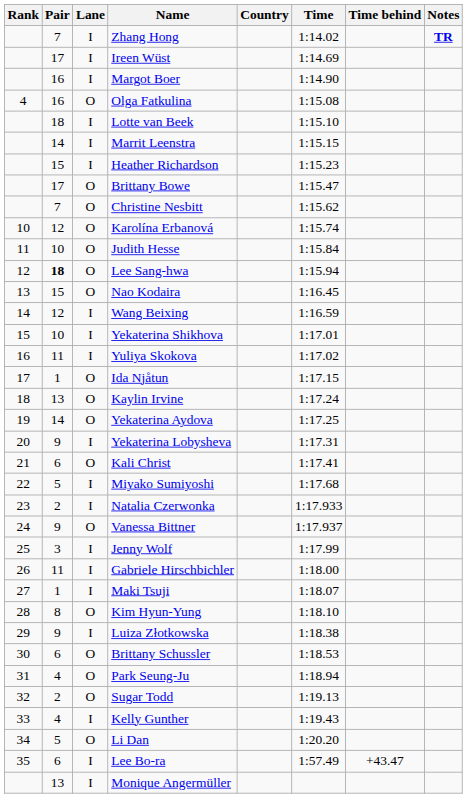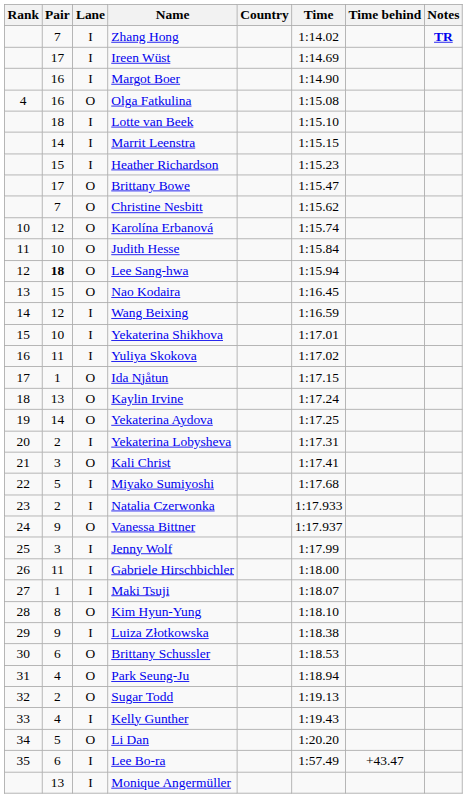 <table class="wikitable sortable" style="text-align:center">
 <tr>
 <th>Rank</th>
 <th>Pair</th>
 <th>Lane</th>
 <th>Name</th>
 <th>Country</th>
 <th>Time</th>
 <th>Time behind</th>
 <th>Notes</th>
 </tr>
 <tr>
 <td></td>
 <td>7</td>
 <td>I</td>
 <td align="left"><a href='#'>Zhang Hong</a></td>
 <td align="left"></td>
 <td>1:14.02</td>
 <td></td>
 <td><strong><a href='#'>TR</a></strong></td>
 </tr>
 <tr>
 <td></td>
 <td>17</td>
 <td>I</td>
 <td align="left"><a href='#'>Ireen Wüst</a></td>
 <td align="left"></td>
 <td>1:14.69</td>
 <td></td>
 <td></td>
 </tr>
 <tr>
 <td></td>
 <td>16</td>
 <td>I</td>
 <td align="left"><a href='#'>Margot Boer</a></td>
 <td align="left"></td>
 <td>1:14.90</td>
 <td></td>
 <td></td>
 </tr>
 <tr>
 <td>4</td>
 <td>16</td>
 <td>O</td>
 <td align="left"><a href='#'>Olga Fatkulina</a></td>
 <td align="left"></td>
 <td>1:15.08</td>
 <td></td>
 <td></td>
 </tr>
 <tr>
 <td></td>
 <td>18</td>
 <td>I</td>
 <td align="left"><a href='#'>Lotte van Beek</a></td>
 <td align="left"></td>
 <td>1:15.10</td>
 <td></td>
 <td></td>
 </tr>
 <tr>
 <td></td>
 <td>14</td>
 <td>I</td>
 <td align="left"><a href='#'>Marrit Leenstra</a></td>
 <td align="left"></td>
 <td>1:15.15</td>
 <td></td>
 <td></td>
 </tr>
 <tr>
 <td></td>
 <td>15</td>
 <td>I</td>
 <td align="left"><a href='#'>Heather Richardson</a></td>
 <td align="left"></td>
 <td>1:15.23</td>
 <td></td>
 <td></td>
 </tr>
 <tr>
 <td></td>
 <td>17</td>
 <td>O</td>
 <td align="left"><a href='#'>Brittany Bowe</a></td>
 <td align="left"></td>
 <td>1:15.47</td>
 <td></td>
 <td></td>
 </tr>
 <tr>
 <td></td>
 <td>7</td>
 <td>O</td>
 <td align="left"><a href='#'>Christine Nesbitt</a></td>
 <td align="left"></td>
 <td>1:15.62</td>
 <td></td>
 <td></td>
 </tr>
 <tr>
 <td>10</td>
 <td>12</td>
 <td>O</td>
 <td align="left"><a href='#'>Karolína Erbanová</a></td>
 <td align="left"></td>
 <td>1:15.74</td>
 <td></td>
 <td></td>
 </tr>
 <tr>
 <td>11</td>
 <td>10</td>
 <td>O</td>
 <td align="left"><a href='#'>Judith Hesse</a></td>
 <td align="left"></td>
 <td>1:15.84</td>
 <td></td>
 <td></td>
 </tr>
 <tr>
 <td>12</td>
 <td><strong>18</strong></td>
 <td>O</td>
 <td align="left"><a href='#'>Lee Sang-hwa</a></td>
 <td align="left"></td>
 <td>1:15.94</td>
 <td></td>
 <td></td>
 </tr>
 <tr>
 <td>13</td>
 <td>15</td>
 <td>O</td>
 <td align="left"><a href='#'>Nao Kodaira</a></td>
 <td align="left"></td>
 <td>1:16.45</td>
 <td></td>
 <td></td>
 </tr>
 <tr>
 <td>14</td>
 <td>12</td>
 <td>I</td>
 <td align="left"><a href='#'>Wang Beixing</a></td>
 <td align="left"></td>
 <td>1:16.59</td>
 <td></td>
 <td></td>
 </tr>
 <tr>
 <td>15</td>
 <td>10</td>
 <td>I</td>
 <td align="left"><a href='#'>Yekaterina Shikhova</a></td>
 <td align="left"></td>
 <td>1:17.01</td>
 <td></td>
 <td></td>
 </tr>
 <tr>
 <td>16</td>
 <td>11</td>
 <td>I</td>
 <td align="left"><a href='#'>Yuliya Skokova</a></td>
 <td align="left"></td>
 <td>1:17.02</td>
 <td></td>
 <td></td>
 </tr>
 <tr>
 <td>17</td>
 <td>1</td>
 <td>O</td>
 <td align="left"><a href='#'>Ida Njåtun</a></td>
 <td align="left"></td>
 <td>1:17.15</td>
 <td></td>
 <td></td>
 </tr>
 <tr>
 <td>18</td>
 <td>13</td>
 <td>O</td>
 <td align="left"><a href='#'>Kaylin Irvine</a></td>
 <td align="left"></td>
 <td>1:17.24</td>
 <td></td>
 <td></td>
 </tr>
 <tr>
 <td>19</td>
 <td>14</td>
 <td>O</td>
 <td align="left"><a href='#'>Yekaterina Aydova</a></td>
 <td align="left"></td>
 <td>1:17.25</td>
 <td></td>
 <td></td>
 </tr>
 <tr>
 <td>20</td>
-<td>9</td>
+<td>2</td>
 <td>I</td>
 <td align="left"><a href='#'>Yekaterina Lobysheva</a></td>
 <td align="left"></td>
 <td>1:17.31</td>
 <td></td>
 <td></td>
 </tr>
 <tr>
 <td>21</td>
-<td>6</td>
+<td>3</td>
 <td>O</td>
 <td align="left"><a href='#'>Kali Christ</a></td>
 <td align="left"></td>
 <td>1:17.41</td>
 <td></td>
 <td></td>
 </tr>
 <tr>
 <td>22</td>
 <td>5</td>
 <td>I</td>
 <td align="left"><a href='#'>Miyako Sumiyoshi</a></td>
 <td align="left"></td>
 <td>1:17.68</td>
 <td></td>
 <td></td>
 </tr>
 <tr>
 <td>23</td>
 <td>2</td>
 <td>I</td>
 <td align="left"><a href='#'>Natalia Czerwonka</a></td>
 <td align="left"></td>
 <td>1:17.933</td>
 <td></td>
 <td></td>
 </tr>
 <tr>
 <td>24</td>
 <td>9</td>
 <td>O</td>
 <td align="left"><a href='#'>Vanessa Bittner</a></td>
 <td align="left"></td>
 <td>1:17.937</td>
 <td></td>
 <td></td>
 </tr>
 <tr>
 <td>25</td>
 <td>3</td>
 <td>I</td>
 <td align="left"><a href='#'>Jenny Wolf</a></td>
 <td align="left"></td>
 <td>1:17.99</td>
 <td></td>
 <td></td>
 </tr>
 <tr>
 <td>26</td>
 <td>11</td>
 <td>I</td>
 <td align="left"><a href='#'>Gabriele Hirschbichler</a></td>
 <td align="left"></td>
 <td>1:18.00</td>
 <td></td>
 <td></td>
 </tr>
 <tr>
 <td>27</td>
 <td>1</td>
 <td>I</td>
 <td align="left"><a href='#'>Maki Tsuji</a></td>
 <td align="left"></td>
 <td>1:18.07</td>
 <td></td>
 <td></td>
 </tr>
 <tr>
 <td>28</td>
 <td>8</td>
 <td>O</td>
 <td align="left"><a href='#'>Kim Hyun-Yung</a></td>
 <td align="left"></td>
 <td>1:18.10</td>
 <td></td>
 <td></td>
 </tr>
 <tr>
 <td>29</td>
 <td>9</td>
 <td>I</td>
 <td align="left"><a href='#'>Luiza Złotkowska</a></td>
 <td align="left"></td>
 <td>1:18.38</td>
 <td></td>
 <td></td>
 </tr>
 <tr>
 <td>30</td>
 <td>6</td>
 <td>O</td>
 <td align="left"><a href='#'>Brittany Schussler</a></td>
 <td align="left"></td>
 <td>1:18.53</td>
 <td></td>
 <td></td>
 </tr>
 <tr>
 <td>31</td>
 <td>4</td>
 <td>O</td>
 <td align="left"><a href='#'>Park Seung-Ju</a></td>
 <td align="left"></td>
 <td>1:18.94</td>
 <td></td>
 <td></td>
 </tr>
 <tr>
 <td>32</td>
 <td>2</td>
 <td>O</td>
 <td align="left"><a href='#'>Sugar Todd</a></td>
 <td align="left"></td>
 <td>1:19.13</td>
 <td></td>
 <td></td>
 </tr>
 <tr>
 <td>33</td>
 <td>4</td>
 <td>I</td>
 <td align="left"><a href='#'>Kelly Gunther</a></td>
 <td align="left"></td>
 <td>1:19.43</td>
 <td></td>
 <td></td>
 </tr>
 <tr>
 <td>34</td>
 <td>5</td>
 <td>O</td>
 <td align="left"><a href='#'>Li Dan</a></td>
 <td align="left"></td>
 <td>1:20.20</td>
 <td></td>
 <td></td>
 </tr>
 <tr>
 <td>35</td>
 <td>6</td>
 <td>I</td>
 <td align="left"><a href='#'>Lee Bo-ra</a></td>
 <td align="left"></td>
 <td>1:57.49</td>
 <td>+43.47</td>
 <td></td>
 </tr>
 <tr>
 <td></td>
 <td>13</td>
 <td>I</td>
 <td align="left"><a href='#'>Monique Angermüller</a></td>
 <td align="left"></td>
 <td></td>
 <td></td>
 <td></td>
 </tr>
 </table>
